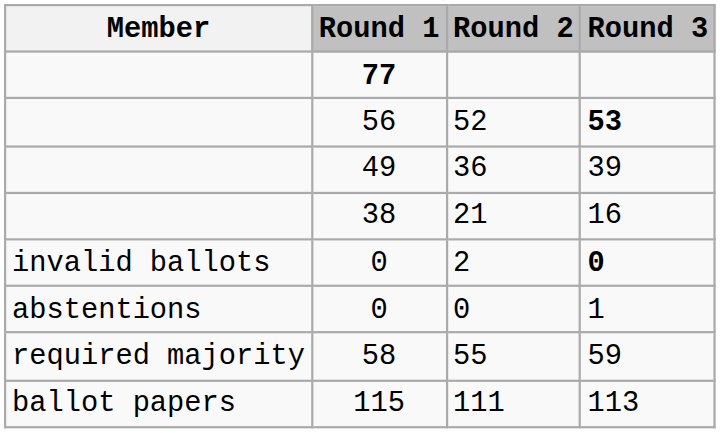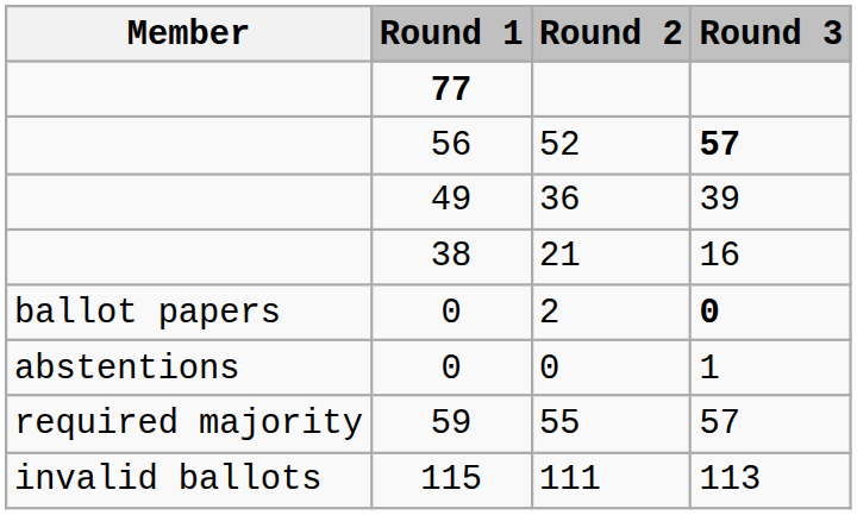 <table class="wikitable collapsible defaultcenter col1left">
 <tr>
 <th>Member</th>
 <td style="background:silver;"><strong>Round 1</strong></td>
 <td style="background:silver;"><strong>Round 2</strong></td>
 <td style="background:silver;"><strong>Round 3</strong></td>
 </tr>
 <tr>
 <td></td>
 <td style="text-align:center;"><strong>77</strong></td>
 <td style="text-align:center;"></td>
 <td style="text-align:center;"></td>
 </tr>
 <tr>
 <td></td>
 <td style="text-align:center;">56</td>
 <td>52</td>
-<td><strong>53</strong></td>
+<td><strong>57</strong></td>
 </tr>
 <tr>
 <td></td>
 <td style="text-align:center;">49</td>
 <td>36</td>
 <td>39</td>
 </tr>
 <tr>
 <td></td>
 <td style="text-align:center;">38</td>
 <td>21</td>
 <td>16</td>
 </tr>
 <tr>
-<td>invalid ballots</td>
+<td>ballot papers</td>
 <td style="text-align:center;">0</td>
 <td>2</td>
 <td><strong>0</strong></td>
 </tr>
 <tr>
 <td>abstentions</td>
 <td style="text-align:center;">0</td>
 <td>0</td>
 <td>1</td>
 </tr>
 <tr>
 <td>required majority</td>
-<td style="text-align:center;">58</td>
+<td style="text-align:center;">59</td>
 <td>55</td>
-<td>59</td>
+<td>57</td>
 </tr>
 <tr>
-<td>ballot papers</td>
+<td>invalid ballots</td>
 <td style="text-align:center;">115</td>
 <td>111</td>
 <td>113</td>
 </tr>
 </table>
